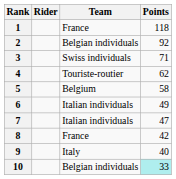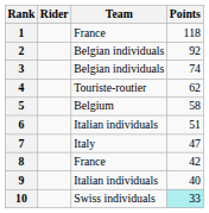 <table class="wikitable">
 <tr>
 <th scope="col">Rank</th>
 <th scope="col">Rider</th>
 <th scope="col">Team</th>
 <th scope="col">Points</th>
 </tr>
 <tr>
 <th scope="row">1</th>
 <td></td>
 <td>France</td>
 <td style="text-align:right;">118</td>
 </tr>
 <tr>
 <th scope="row">2</th>
 <td></td>
 <td>Belgian individuals</td>
 <td style="text-align:right;">92</td>
 </tr>
 <tr>
 <th scope="row">3</th>
 <td></td>
-<td>Swiss individuals</td>
-<td style="text-align:right;">71</td>
+<td>Belgian individuals</td>
+<td style="text-align:right;">74</td>
 </tr>
 <tr>
 <th scope="row">4</th>
 <td></td>
 <td>Touriste-routier</td>
 <td style="text-align:right;">62</td>
 </tr>
 <tr>
 <th scope="row">5</th>
 <td></td>
 <td>Belgium</td>
 <td style="text-align:right;">58</td>
 </tr>
 <tr>
 <th scope="row">6</th>
 <td></td>
 <td>Italian individuals</td>
-<td style="text-align:right;">49</td>
+<td style="text-align:right;">51</td>
 </tr>
 <tr>
 <th scope="row">7</th>
 <td></td>
-<td>Italian individuals</td>
+<td>Italy</td>
 <td style="text-align:right;">47</td>
 </tr>
 <tr>
 <th scope="row">8</th>
 <td></td>
 <td>France</td>
 <td style="text-align:right;">42</td>
 </tr>
 <tr>
 <th scope="row">9</th>
 <td></td>
-<td>Italy</td>
+<td>Italian individuals</td>
 <td style="text-align:right;">40</td>
 </tr>
 <tr>
 <th scope="row">10</th>
 <td></td>
-<td>Belgian individuals</td>
+<td>Swiss individuals</td>
 <td style="background: paleturquoise; text-align:right;">33</td>
 </tr>
 </table>
